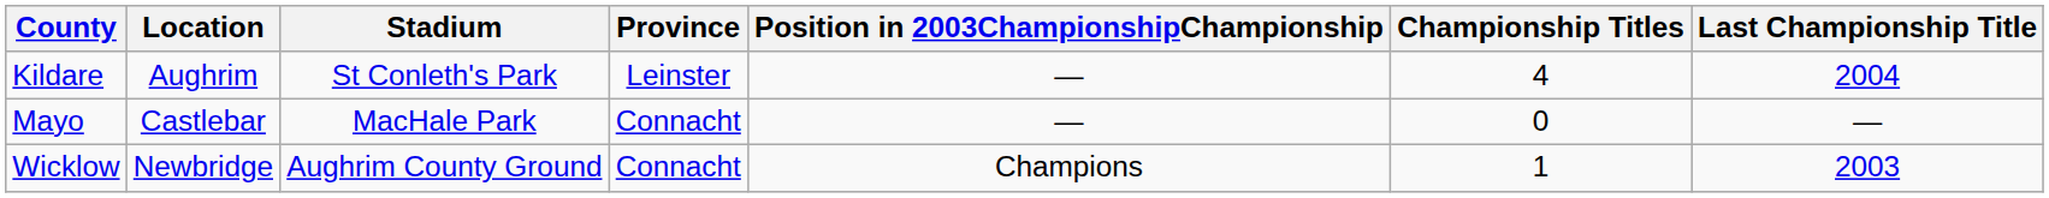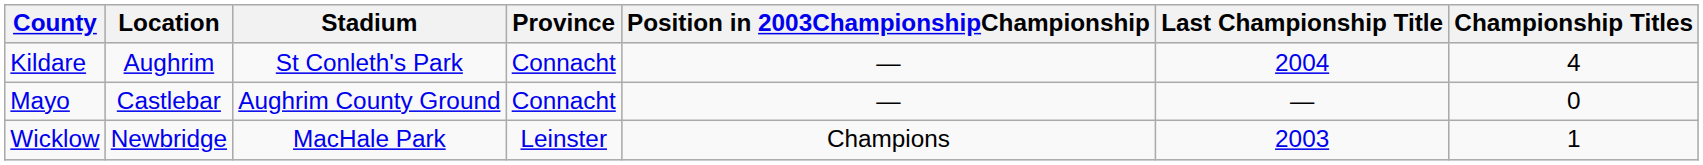 <table class="wikitable sortable" style="text-align:center">
 <tr>
 <th><a href='#'>County</a></th>
 <th>Location</th>
 <th>Stadium</th>
 <th>Province</th>
 <th>Position in <a href='#'>2003Championship</a>Championship</th>
+<th>Last Championship Title</th>
 <th>Championship Titles</th>
-<th>Last Championship Title</th>
 </tr>
 <tr>
 <td style="text-align:left;"> <a href='#'>Kildare</a></td>
 <td><a href='#'>Aughrim</a></td>
 <td><a href='#'>St Conleth's Park</a></td>
-<td><a href='#'>Leinster</a></td>
+<td><a href='#'>Connacht</a></td>
 <td>—</td>
+<td><a href='#'>2004</a></td>
 <td>4</td>
-<td><a href='#'>2004</a></td>
 </tr>
 <tr>
 <td style="text-align:left"> <a href='#'>Mayo</a></td>
 <td><a href='#'>Castlebar</a></td>
-<td><a href='#'>MacHale Park</a></td>
+<td><a href='#'>Aughrim County Ground</a></td>
 <td><a href='#'>Connacht</a></td>
 <td>—</td>
+<td>—</td>
 <td>0</td>
-<td>—</td>
 </tr>
 <tr>
 <td style="text-align:left"> <a href='#'>Wicklow</a></td>
 <td><a href='#'>Newbridge</a></td>
-<td><a href='#'>Aughrim County Ground</a></td>
-<td><a href='#'>Connacht</a></td>
+<td><a href='#'>MacHale Park</a></td>
+<td><a href='#'>Leinster</a></td>
 <td>Champions</td>
+<td><a href='#'>2003</a></td>
 <td>1</td>
-<td><a href='#'>2003</a></td>
 </tr>
 </table>
